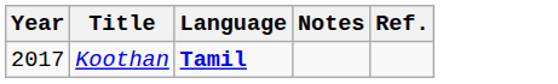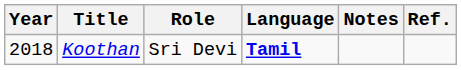 <table class="wikitable">
 <tr>
 <th>Year</th>
 <th>Title</th>
+<th>Role</th>
 <th>Language</th>
 <th>Notes</th>
 <th>Ref.</th>
 </tr>
 <tr>
-<td>2017</td>
+<td>2018</td>
 <td><em><a href='#'>Koothan</a></em></td>
+<td>Sri Devi</td>
 <td><strong><a href='#'>Tamil</a></strong></td>
 <td></td>
 <td></td>
 </tr>
 </table>
